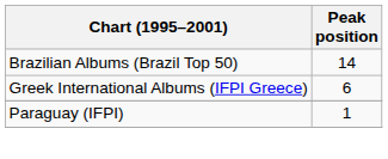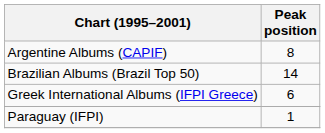 <table class="wikitable">
 <tr>
 <th align="center">Chart (1995–2001)</th>
 <th align="center">Peak<br>position</th>
+</tr>
+<tr>
+<td align="left">Argentine Albums (<a href='#'>CAPIF</a>)</td>
+<td style="text-align:center;">8</td>
 </tr>
 <tr>
 <td align="left">Brazilian Albums (Brazil Top 50)</td>
 <td align="center">14</td>
 </tr>
 <tr>
 <td align="left">Greek International Albums (<a href='#'>IFPI Greece</a>)</td>
 <td align="center">6</td>
 </tr>
 <tr>
 </tr>
 <tr>
 <td align="left">Paraguay (IFPI)</td>
 <td align="center">1</td>
 </tr>
 <tr>
 </tr>
 <tr>
 </tr>
 <tr>
 </tr>
 </table>
